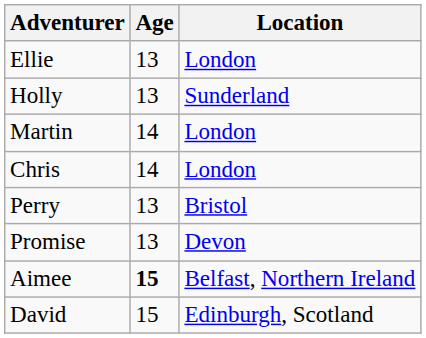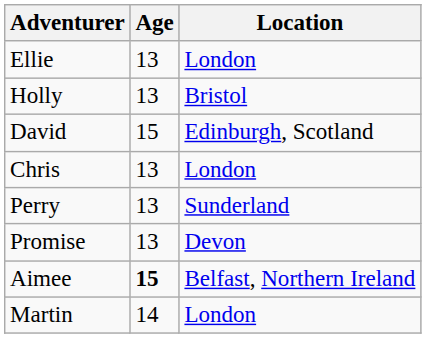 <table class="wikitable">
 <tr>
 <th>Adventurer</th>
 <th>Age</th>
 <th>Location</th>
 </tr>
 <tr>
 <td>Ellie</td>
 <td>13</td>
 <td><a href='#'>London</a></td>
 </tr>
 <tr>
 <td>Holly</td>
 <td>13</td>
-<td><a href='#'>Sunderland</a></td>
+<td><a href='#'>Bristol</a></td>
 </tr>
 <tr>
-<td>Martin</td>
-<td>14</td>
-<td><a href='#'>London</a></td>
+<td>David</td>
+<td>15</td>
+<td><a href='#'>Edinburgh</a>, Scotland</td>
 </tr>
 <tr>
 <td>Chris</td>
-<td>14</td>
+<td>13</td>
 <td><a href='#'>London</a></td>
 </tr>
 <tr>
 <td>Perry</td>
 <td>13</td>
-<td><a href='#'>Bristol</a></td>
+<td><a href='#'>Sunderland</a></td>
 </tr>
 <tr>
 <td>Promise</td>
 <td>13</td>
 <td><a href='#'>Devon</a></td>
 </tr>
 <tr>
 <td>Aimee</td>
 <td><strong>15</strong></td>
 <td><a href='#'>Belfast</a>, <a href='#'>Northern Ireland</a></td>
 </tr>
 <tr>
-<td>David</td>
-<td>15</td>
-<td><a href='#'>Edinburgh</a>, Scotland</td>
+<td>Martin</td>
+<td>14</td>
+<td><a href='#'>London</a></td>
 </tr>
 </table>
